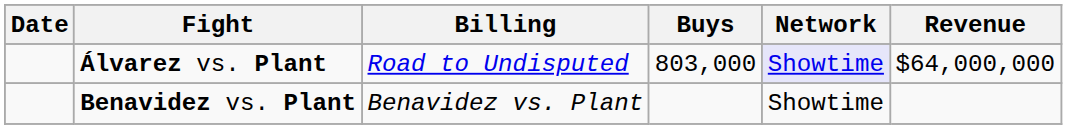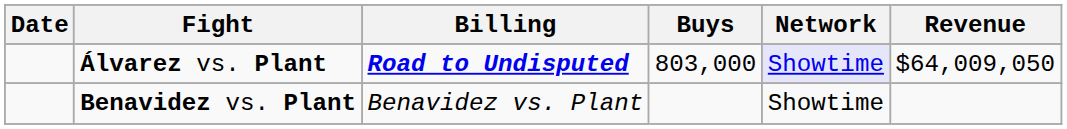 <table class="wikitable">
 <tr>
 <th>Date</th>
 <th>Fight</th>
 <th>Billing</th>
 <th>Buys</th>
 <th>Network</th>
 <th>Revenue</th>
 </tr>
 <tr>
 <td></td>
 <td><strong>Álvarez</strong> vs. <strong>Plant</strong></td>
-<td><em><a href='#'>Road to Undisputed</a></em></td>
+<td><strong><em><a href='#'>Road to Undisputed</a></em></strong></td>
 <td>803,000</td>
 <td rowspan=1 style="background: lavender;"><a href='#'>Showtime</a></td>
-<td>$64,000,000</td>
+<td>$64,009,050</td>
 </tr>
 <tr>
 <td></td>
 <td><strong>Benavidez</strong> vs. <strong>Plant</strong></td>
 <td><em>Benavidez vs. Plant</em></td>
 <td></td>
 <td>Showtime</td>
 <td></td>
 </tr>
 </table>
